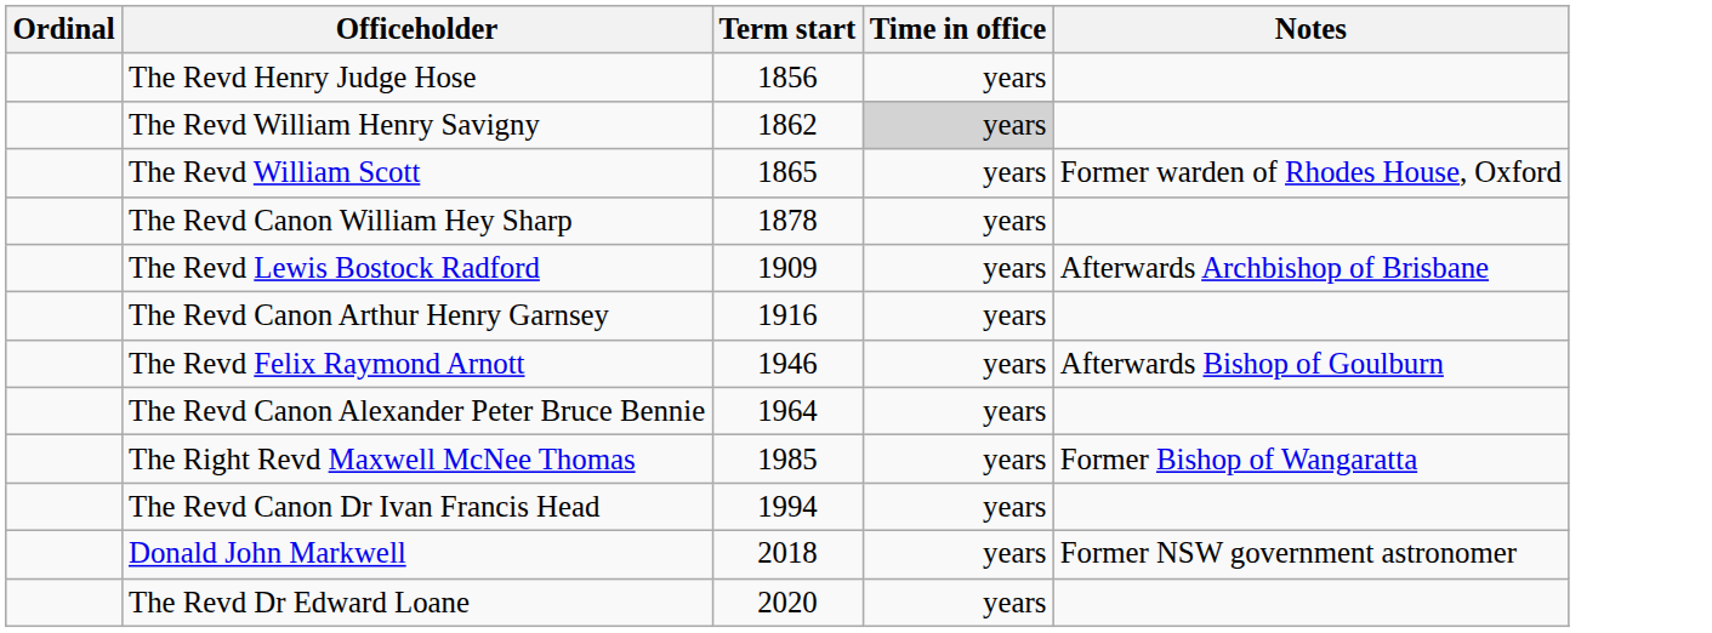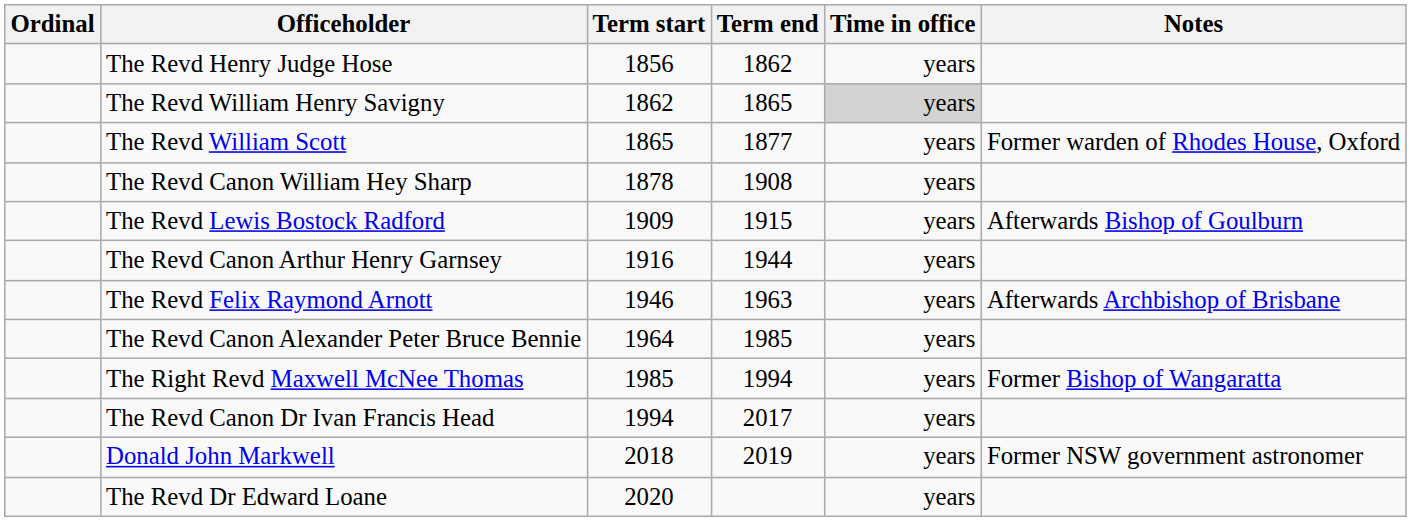 <table class="wikitable sortable">
 <tr>
 <th>Ordinal</th>
 <th>Officeholder</th>
 <th>Term start</th>
+<th>Term end</th>
 <th>Time in office</th>
 <th>Notes</th>
 </tr>
 <tr>
 <td align=center></td>
 <td>The Revd Henry Judge Hose</td>
 <td align=center>1856</td>
+<td align=center>1862</td>
 <td align=right> years</td>
 <td></td>
 </tr>
 <tr>
 <td align=center></td>
 <td>The Revd William Henry Savigny</td>
 <td align=center>1862</td>
+<td align=center>1865</td>
 <td align=right style="background: lightgrey;"> years</td>
 <td></td>
 </tr>
 <tr>
 <td align=center></td>
 <td>The Revd <a href='#'>William Scott</a></td>
 <td align=center>1865</td>
+<td align=center>1877</td>
 <td align=right> years</td>
 <td>Former warden of <a href='#'>Rhodes House</a>, Oxford</td>
 </tr>
 <tr>
 <td align=center></td>
 <td>The Revd Canon William Hey Sharp</td>
 <td align=center>1878</td>
+<td align=center>1908</td>
 <td align=right> years</td>
 <td></td>
 </tr>
 <tr>
 <td align=center></td>
 <td>The Revd <a href='#'>Lewis Bostock Radford</a></td>
 <td align=center>1909</td>
+<td align=center>1915</td>
 <td align=right> years</td>
-<td>Afterwards <a href='#'>Archbishop of Brisbane</a></td>
+<td>Afterwards <a href='#'>Bishop of Goulburn</a></td>
 </tr>
 <tr>
 <td align=center></td>
 <td>The Revd Canon Arthur Henry Garnsey</td>
 <td align=center>1916</td>
+<td align=center>1944</td>
 <td align=right> years</td>
 <td></td>
 </tr>
 <tr>
 <td align=center></td>
 <td>The Revd <a href='#'>Felix Raymond Arnott</a></td>
 <td align=center>1946</td>
+<td align=center>1963</td>
 <td align=right> years</td>
-<td>Afterwards <a href='#'>Bishop of Goulburn</a></td>
+<td>Afterwards <a href='#'>Archbishop of Brisbane</a></td>
 </tr>
 <tr>
 <td align=center></td>
 <td>The Revd Canon Alexander Peter Bruce Bennie</td>
 <td align=center>1964</td>
+<td align=center>1985</td>
 <td align=right> years</td>
 <td></td>
 </tr>
 <tr>
 <td align=center></td>
 <td>The Right Revd <a href='#'>Maxwell McNee Thomas</a></td>
 <td align=center>1985</td>
+<td align=center>1994</td>
 <td align=right> years</td>
 <td>Former <a href='#'>Bishop of Wangaratta</a></td>
 </tr>
 <tr>
 <td align=center></td>
 <td>The Revd Canon Dr Ivan Francis Head</td>
 <td align=center>1994</td>
+<td align=center>2017</td>
 <td align=right> years</td>
 <td></td>
 </tr>
 <tr>
 <td align=center></td>
 <td><a href='#'>Donald John Markwell</a></td>
 <td align=center>2018</td>
+<td align=center>2019</td>
 <td align=right> years</td>
 <td>Former NSW government astronomer</td>
 </tr>
 <tr>
 <td align=center></td>
 <td>The Revd Dr Edward Loane</td>
 <td align="center">2020</td>
+<td align=center></td>
 <td align=right> years</td>
 <td></td>
 </tr>
 </table>
